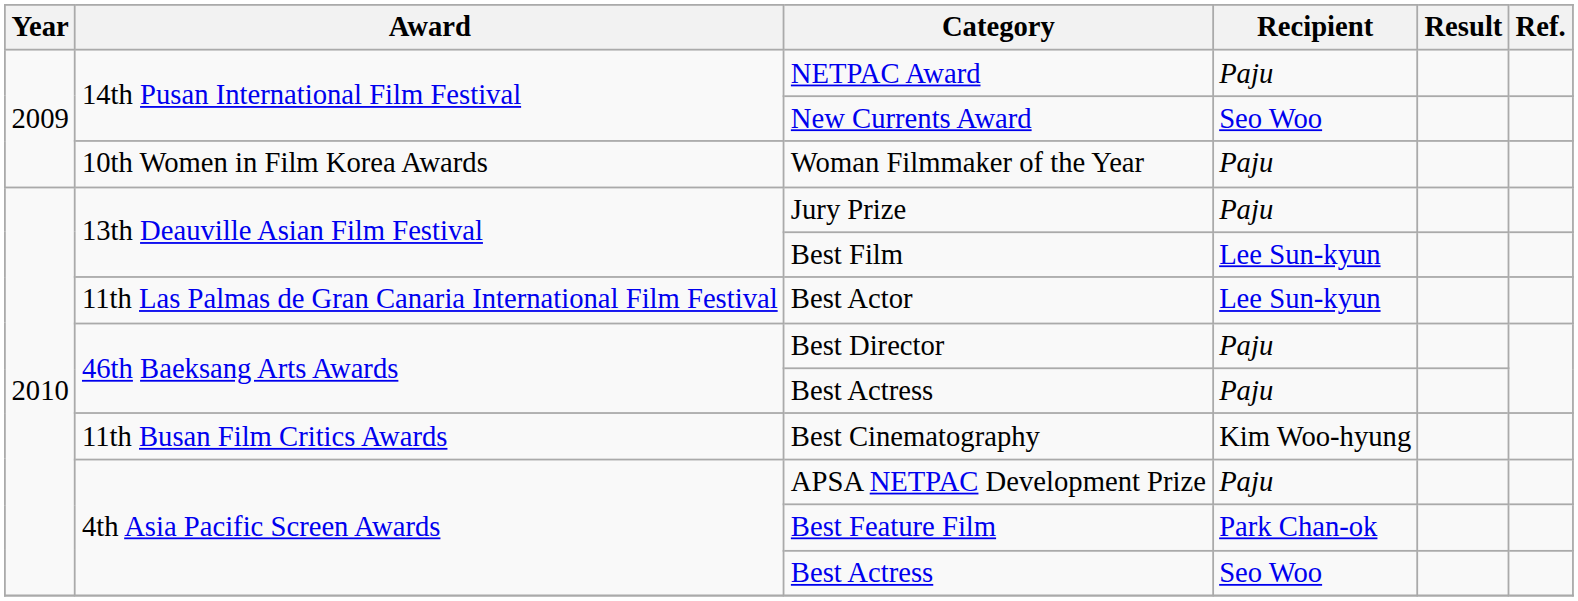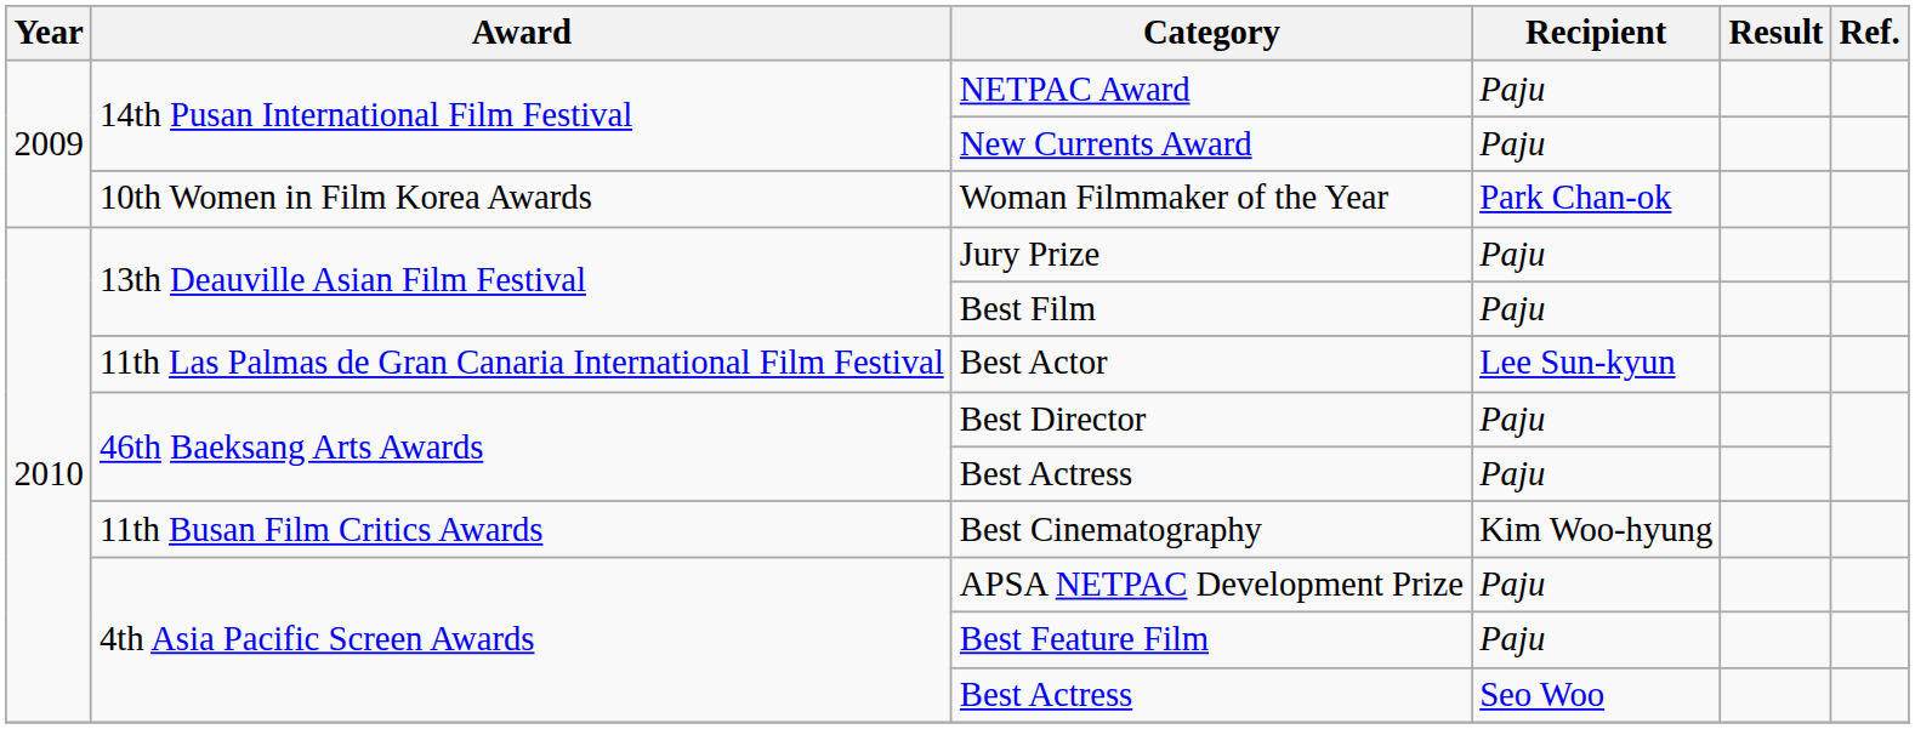 <table class="wikitable">
 <tr>
 <th>Year</th>
 <th>Award</th>
 <th>Category</th>
 <th>Recipient</th>
 <th>Result</th>
 <th>Ref.</th>
 </tr>
 <tr>
 <td rowspan="3">2009</td>
 <td rowspan="2">14th <a href='#'>Pusan International Film Festival</a></td>
 <td><a href='#'>NETPAC Award</a></td>
 <td><em>Paju</em></td>
 <td></td>
 <td></td>
 </tr>
 <tr>
 <td><a href='#'>New Currents Award</a></td>
-<td><a href='#'>Seo Woo</a></td>
+<td><em>Paju</em></td>
 <td></td>
 <td></td>
 </tr>
 <tr>
 <td>10th Women in Film Korea Awards</td>
 <td>Woman Filmmaker of the Year</td>
-<td><em>Paju</em></td>
+<td><a href='#'>Park Chan-ok</a></td>
 <td></td>
 <td></td>
 </tr>
 <tr>
 <td rowspan="9">2010</td>
 <td rowspan="2">13th <a href='#'>Deauville Asian Film Festival</a></td>
 <td>Jury Prize</td>
 <td><em>Paju</em></td>
 <td></td>
 <td></td>
 </tr>
 <tr>
 <td>Best Film</td>
-<td><a href='#'>Lee Sun-kyun</a></td>
+<td><em>Paju</em></td>
 <td></td>
 <td></td>
 </tr>
 <tr>
 <td>11th <a href='#'>Las Palmas de Gran Canaria International Film Festival</a></td>
 <td>Best Actor</td>
 <td><a href='#'>Lee Sun-kyun</a></td>
 <td></td>
 <td></td>
 </tr>
 <tr>
 <td rowspan="2"><a href='#'>46th</a> <a href='#'>Baeksang Arts Awards</a></td>
 <td>Best Director</td>
 <td><em>Paju</em></td>
 <td></td>
 <td rowspan="2"></td>
 </tr>
 <tr>
 <td>Best Actress</td>
 <td><em>Paju</em></td>
 <td></td>
 </tr>
 <tr>
 <td>11th <a href='#'>Busan Film Critics Awards</a></td>
 <td>Best Cinematography</td>
 <td>Kim Woo-hyung</td>
 <td></td>
 <td></td>
 </tr>
 <tr>
 <td rowspan="3">4th <a href='#'>Asia Pacific Screen Awards</a></td>
 <td>APSA <a href='#'>NETPAC</a> Development Prize</td>
 <td><em>Paju</em></td>
 <td></td>
 <td></td>
 </tr>
 <tr>
 <td><a href='#'>Best Feature Film</a></td>
-<td><a href='#'>Park Chan-ok</a></td>
+<td><em>Paju</em></td>
 <td></td>
 <td></td>
 </tr>
 <tr>
 <td><a href='#'>Best Actress</a></td>
 <td><a href='#'>Seo Woo</a></td>
 <td></td>
 <td></td>
 </tr>
 <tr>
 </tr>
 </table>
